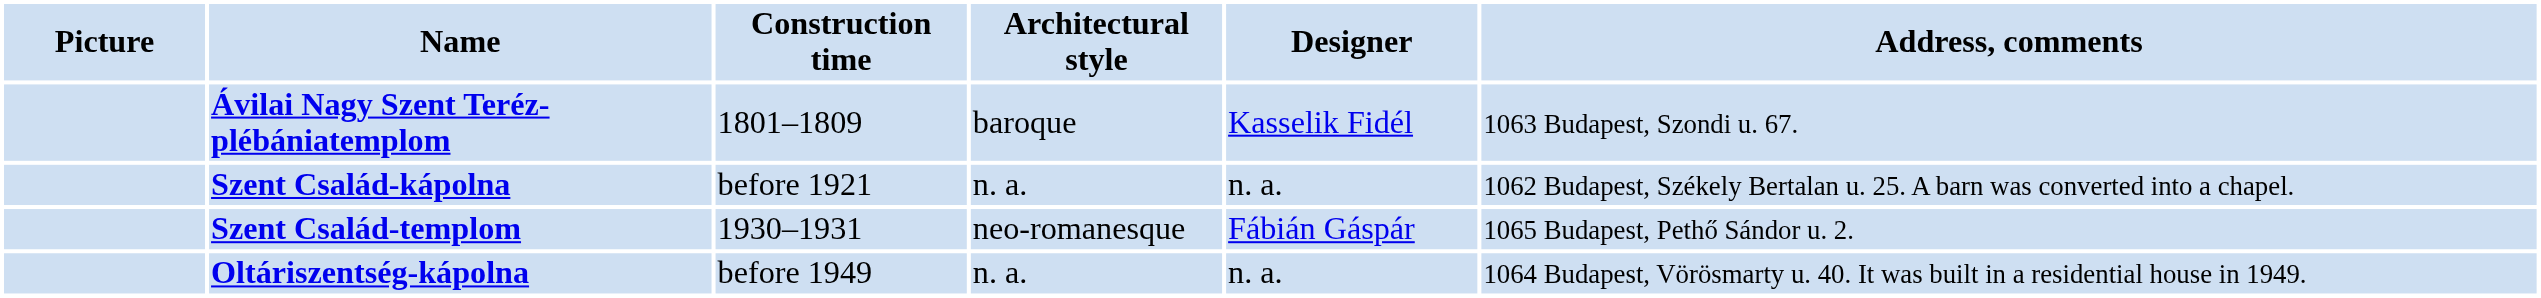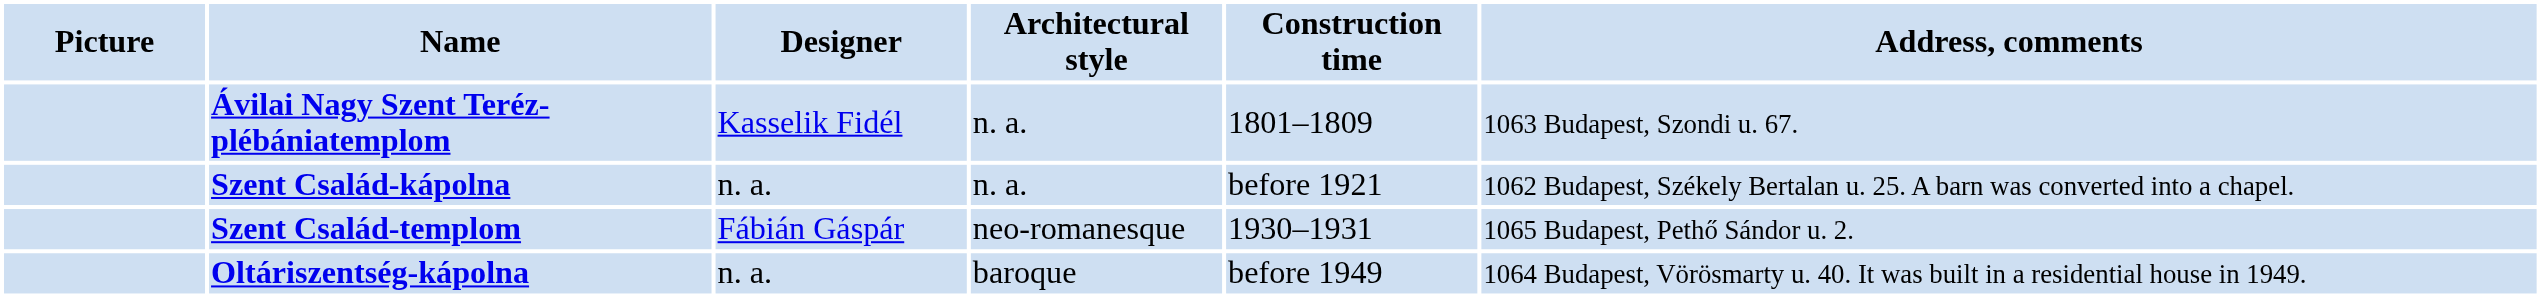 <table width="100%">
 <tr>
 <th bgcolor="#CEDFF2" width="8%">Picture</th>
 <th bgcolor="#CEDFF2" width="20%">Name</th>
+<th bgcolor="#CEDFF2" width="10%">Designer</th>
+<th bgcolor="#CEDFF2" width="10%">Architectural style</th>
 <th bgcolor="#CEDFF2" width="10%">Construction time</th>
-<th bgcolor="#CEDFF2" width="10%">Architectural style</th>
-<th bgcolor="#CEDFF2" width="10%">Designer</th>
 <th bgcolor="#CEDFF2" width="42%">Address, comments</th>
 </tr>
 <tr>
 <td bgcolor="#CEDFF2"></td>
 <td bgcolor="#CEDFF2"><strong><a href='#'>Ávilai Nagy Szent Teréz-plébániatemplom</a></strong></td>
+<td bgcolor="#CEDFF2"><a href='#'>Kasselik Fidél</a></td>
+<td bgcolor="#CEDFF2">n. a.</td>
 <td bgcolor="#CEDFF2">1801–1809</td>
-<td bgcolor="#CEDFF2">baroque</td>
-<td bgcolor="#CEDFF2"><a href='#'>Kasselik Fidél</a></td>
 <td bgcolor="#CEDFF2"><small>1063 Budapest, Szondi u. 67.</small></td>
 </tr>
 <tr>
 <td bgcolor="#CEDFF2"></td>
 <td bgcolor="#CEDFF2"><strong><a href='#'>Szent Család-kápolna</a></strong></td>
-<td bgcolor="#CEDFF2">before 1921</td>
 <td bgcolor="#CEDFF2">n. a.</td>
 <td bgcolor="#CEDFF2">n. a.</td>
+<td bgcolor="#CEDFF2">before 1921</td>
 <td bgcolor="#CEDFF2"><small>1062 Budapest, Székely Bertalan u. 25. A barn was converted into a chapel.</small></td>
 </tr>
 <tr>
 <td bgcolor="#CEDFF2"></td>
 <td bgcolor="#CEDFF2"><strong><a href='#'>Szent Család-templom</a></strong></td>
+<td bgcolor="#CEDFF2"><a href='#'>Fábián Gáspár</a></td>
+<td bgcolor="#CEDFF2">neo-romanesque</td>
 <td bgcolor="#CEDFF2">1930–1931</td>
-<td bgcolor="#CEDFF2">neo-romanesque</td>
-<td bgcolor="#CEDFF2"><a href='#'>Fábián Gáspár</a></td>
 <td bgcolor="#CEDFF2"><small>1065 Budapest, Pethő Sándor u. 2.</small></td>
 </tr>
 <tr>
 <td bgcolor="#CEDFF2"></td>
 <td bgcolor="#CEDFF2"><strong><a href='#'>Oltáriszentség-kápolna</a></strong></td>
+<td bgcolor="#CEDFF2">n. a.</td>
+<td bgcolor="#CEDFF2">baroque</td>
 <td bgcolor="#CEDFF2">before 1949</td>
-<td bgcolor="#CEDFF2">n. a.</td>
-<td bgcolor="#CEDFF2">n. a.</td>
 <td bgcolor="#CEDFF2"><small>1064 Budapest, Vörösmarty u. 40. It was built in a residential house in 1949.</small></td>
 </tr>
 </table>
